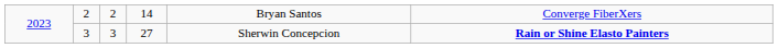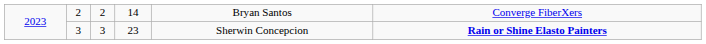 <table class=wikitable width=80%>
 <tr align=center>
 <td rowspan=2><a href='#'>2023</a></td>
 <td>2</td>
 <td>2</td>
 <td>14</td>
 <td>Bryan Santos</td>
 <td><a href='#'>Converge FiberXers</a></td>
 </tr>
 <tr align=center>
 <td>3</td>
 <td>3</td>
-<td>27</td>
+<td>23</td>
 <td>Sherwin Concepcion</td>
 <td><strong><a href='#'>Rain or Shine Elasto Painters</a></strong></td>
 </tr>
 </table>
